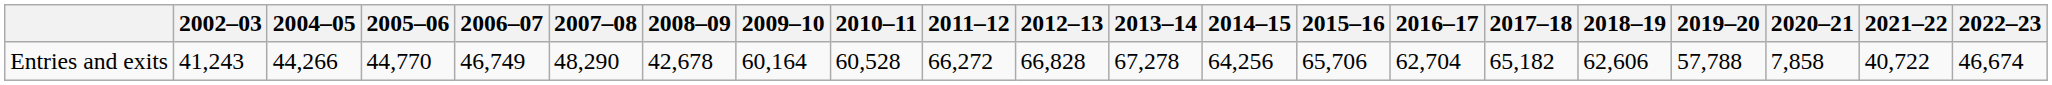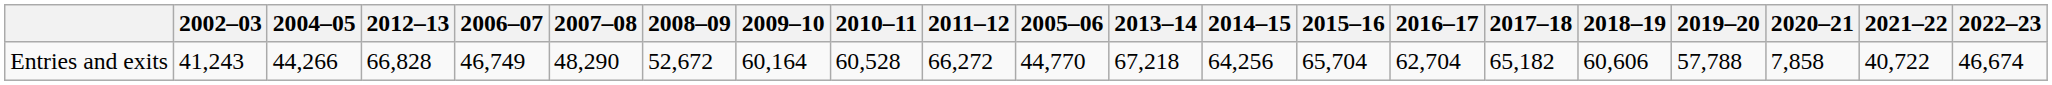 <table class="wikitable">
 <tr>
 <th></th>
 <th>2002–03</th>
 <th>2004–05</th>
-<th>2005–06</th>
+<th>2012–13</th>
 <th>2006–07</th>
 <th>2007–08</th>
 <th>2008–09</th>
 <th>2009–10</th>
 <th>2010–11</th>
 <th>2011–12</th>
-<th>2012–13</th>
+<th>2005–06</th>
 <th>2013–14</th>
 <th>2014–15</th>
 <th>2015–16</th>
 <th>2016–17</th>
 <th>2017–18</th>
 <th>2018–19</th>
 <th>2019–20</th>
 <th>2020–21</th>
 <th>2021–22</th>
 <th>2022–23</th>
 </tr>
 <tr>
 <td>Entries and exits</td>
 <td>41,243</td>
 <td>44,266</td>
-<td>44,770</td>
+<td>66,828</td>
 <td>46,749</td>
 <td>48,290</td>
-<td>42,678</td>
+<td>52,672</td>
 <td>60,164</td>
 <td>60,528</td>
 <td>66,272</td>
-<td>66,828</td>
-<td>67,278</td>
+<td>44,770</td>
+<td>67,218</td>
 <td>64,256</td>
-<td>65,706</td>
+<td>65,704</td>
 <td>62,704</td>
 <td>65,182</td>
-<td>62,606</td>
+<td>60,606</td>
 <td>57,788</td>
 <td>7,858</td>
 <td>40,722</td>
 <td>46,674</td>
 </tr>
 </table>
